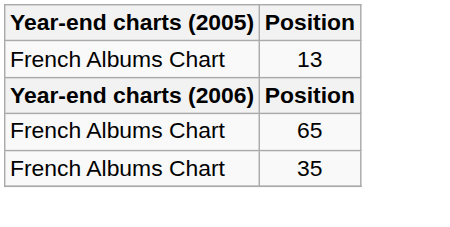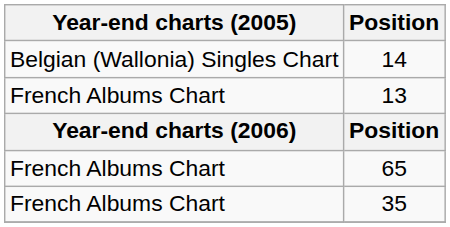 <table class="wikitable sortable">
 <tr>
 <th align="left">Year-end charts (2005)</th>
 <th align="center">Position</th>
+</tr>
+<tr>
+<td align="left">Belgian (Wallonia) Singles Chart</td>
+<td align="center">14</td>
 </tr>
 <tr>
 <td align="left">French Albums Chart</td>
 <td align="center">13</td>
 </tr>
 <tr>
 <th align="left">Year-end charts (2006)</th>
 <th align="center">Position</th>
 </tr>
 <tr>
 <td align="left">French Albums Chart</td>
 <td align="center">65</td>
 </tr>
 <tr>
 <td align="left">French Albums Chart</td>
 <td align="center">35</td>
 </tr>
 <tr>
 </tr>
 </table>
